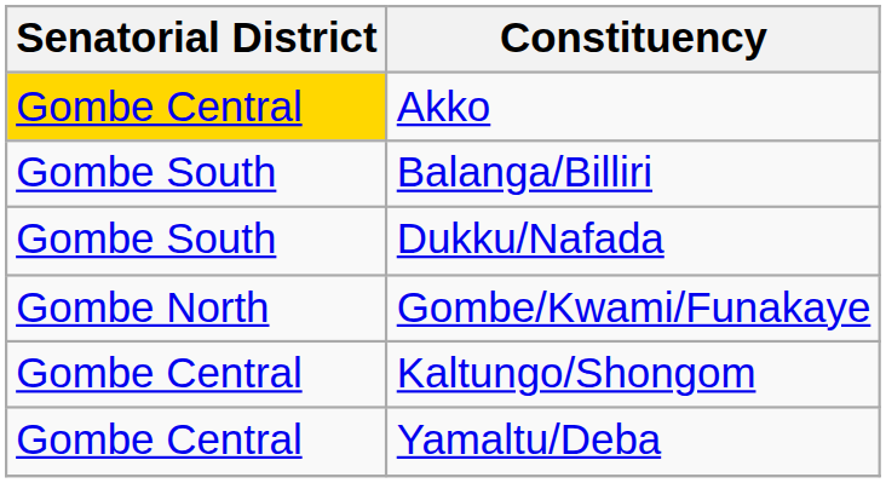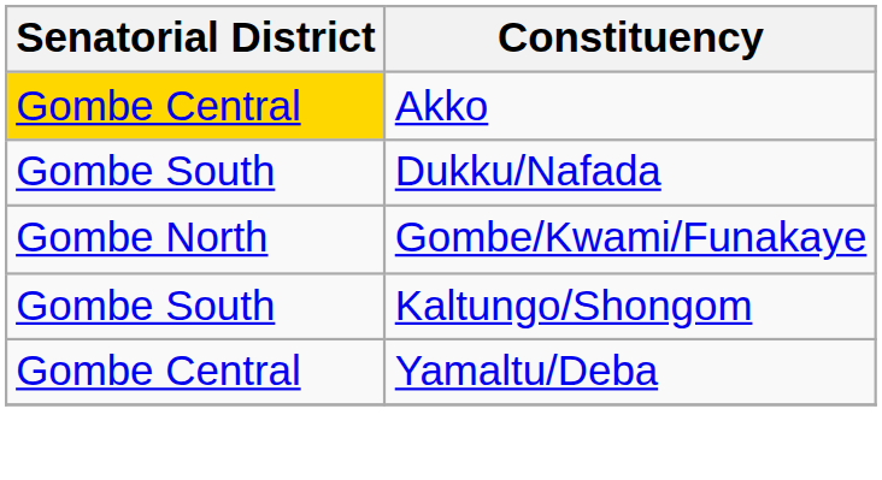 <table class="wikitable sortable">
 <tr>
 <th>Senatorial District</th>
 <th>Constituency</th>
 </tr>
 <tr>
 <td style="background: gold;"><a href='#'>Gombe Central</a></td>
 <td><a href='#'>Akko</a></td>
 </tr>
 <tr>
 <td><a href='#'>Gombe South</a></td>
-<td><a href='#'>Balanga/Billiri</a></td>
-</tr>
-<tr>
-<td><a href='#'>Gombe South</a></td>
 <td><a href='#'>Dukku/Nafada</a></td>
 </tr>
 <tr>
 <td><a href='#'>Gombe North</a></td>
 <td><a href='#'>Gombe/Kwami/Funakaye</a></td>
 </tr>
 <tr>
-<td><a href='#'>Gombe Central</a></td>
+<td><a href='#'>Gombe South</a></td>
 <td><a href='#'>Kaltungo/Shongom</a></td>
 </tr>
 <tr>
 <td><a href='#'>Gombe Central</a></td>
 <td><a href='#'>Yamaltu/Deba</a></td>
 </tr>
 <tr>
 </tr>
 </table>
